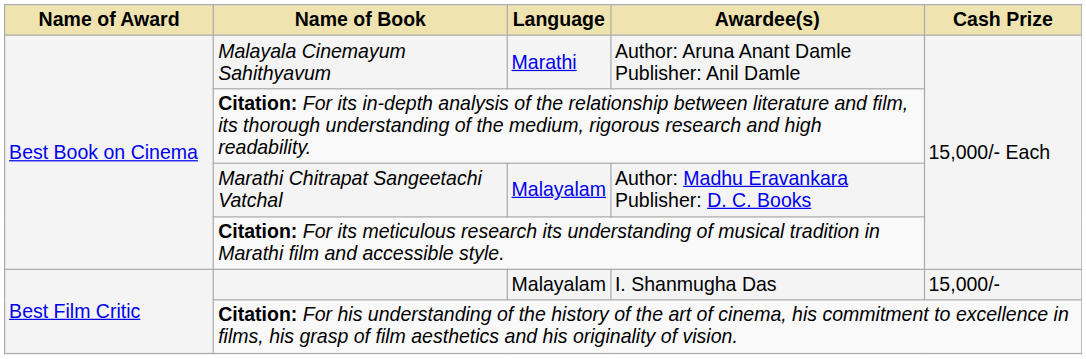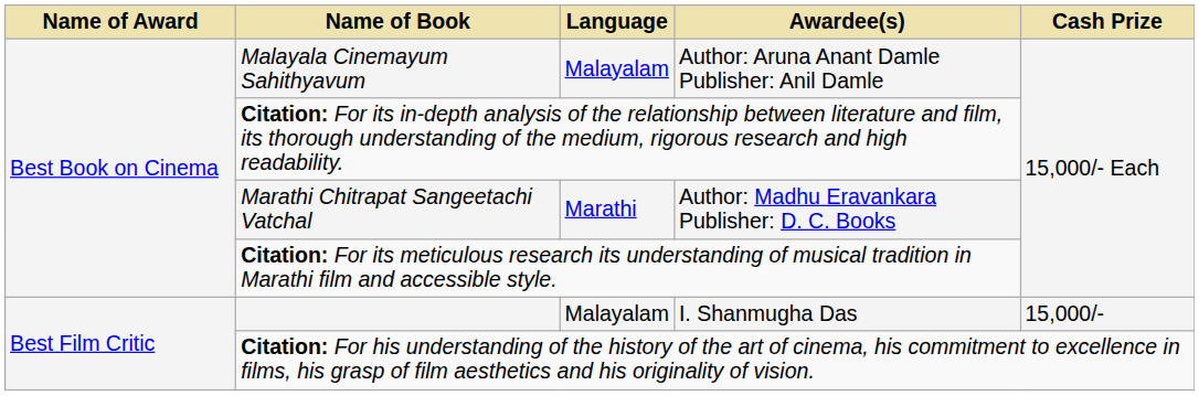 <table class="wikitable" style="width:100%;">
 <tr style="background-color:#F4F4F4">
 <th style="background-color:#EFE4B0;width:20%;">Name of Award</th>
 <th style="background-color:#EFE4B0;width:28%;">Name of Book</th>
 <th style="background-color:#EFE4B0;width:7%;">Language</th>
 <th style="background-color:#EFE4B0;width:30%;">Awardee(s)</th>
 <th style="background-color:#EFE4B0;width:15%;">Cash Prize</th>
 </tr>
 <tr style="background-color:#F4F4F4">
 <td rowspan="4"><a href='#'>Best Book on Cinema</a></td>
 <td><em>Malayala Cinemayum Sahithyavum</em></td>
-<td><a href='#'>Marathi</a></td>
+<td><a href='#'>Malayalam</a></td>
 <td>Author: Aruna Anant Damle<br>Publisher: Anil Damle</td>
 <td rowspan="4"> 15,000/- Each</td>
 </tr>
 <tr style="background-color:#F9F9F9">
 <td colspan="3"><strong>Citation:</strong> <em>For its in-depth analysis of the relationship between literature and film, its thorough understanding of the medium, rigorous research and high readability.</em></td>
 </tr>
 <tr style="background-color:#F4F4F4">
 <td><em>Marathi Chitrapat Sangeetachi Vatchal</em></td>
-<td><a href='#'>Malayalam</a></td>
+<td><a href='#'>Marathi</a></td>
 <td>Author: <a href='#'>Madhu Eravankara</a><br>Publisher: <a href='#'>D. C. Books</a></td>
 </tr>
 <tr style="background-color:#F9F9F9">
 <td colspan="3"><strong>Citation:</strong> <em>For its meticulous research its understanding of musical tradition in Marathi film and accessible style.</em></td>
 </tr>
 <tr style="background-color:#F4F4F4">
 <td rowspan="2"><a href='#'>Best Film Critic</a></td>
 <td></td>
 <td>Malayalam</td>
 <td>I. Shanmugha Das</td>
 <td> 15,000/-</td>
 </tr>
 <tr style="background-color:#F9F9F9">
 <td colspan="4"><strong>Citation:</strong> <em>For his understanding of the history of the art of cinema, his commitment to excellence in films, his grasp of film aesthetics and his originality of vision.</em></td>
 </tr>
 </table>
